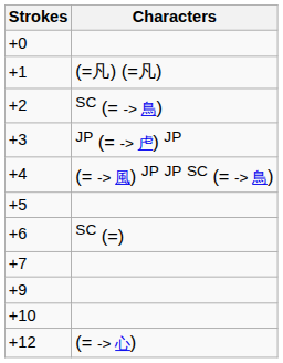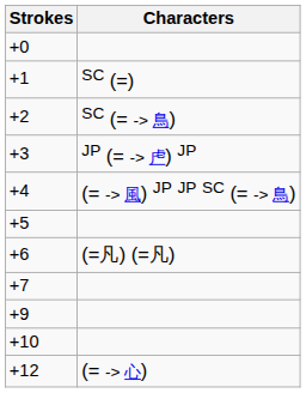 <table class="wikitable">
 <tr>
 <th>Strokes</th>
 <th>Characters</th>
 </tr>
 <tr --->
 <td>+0</td>
 <td style="font-size: large;"></td>
 </tr>
 <tr --->
 <td>+1</td>
-<td style="font-size: large;">  (=凡)  (=凡)</td>
+<td style="font-size: large;">  <sup>SC</sup> (=)</td>
 </tr>
 <tr --->
 <td>+2</td>
 <td style="font-size: large;"><sup>SC</sup> (= <small>-> <a href='#'>鳥</a></small>)</td>
 </tr>
 <tr --->
 <td>+3</td>
 <td style="font-size: large;"> <sup>JP</sup> (= <small>-> <a href='#'>虍</a></small>) <sup>JP</sup></td>
 </tr>
 <tr --->
 <td>+4</td>
 <td style="font-size: large;"> (= <small>-> <a href='#'>風</a></small>) <sup>JP</sup> <sup>JP</sup> <sup>SC</sup> (= <small>-> <a href='#'>鳥</a></small>)</td>
 </tr>
 <tr --->
 <td>+5</td>
 <td style="font-size: large;"></td>
 </tr>
 <tr --->
 <td>+6</td>
-<td style="font-size: large;">  <sup>SC</sup> (=)</td>
+<td style="font-size: large;">  (=凡)  (=凡)</td>
 </tr>
 <tr --->
 <td>+7</td>
 <td style="font-size: large;"></td>
 </tr>
 <tr --->
 <td>+9</td>
 <td style="font-size: large;"></td>
 </tr>
 <tr --->
 <td>+10</td>
 <td style="font-size: large;"> </td>
 </tr>
 <tr --->
 <td>+12</td>
 <td style="font-size: large;">  (= <small>-> <a href='#'>心</a></small>)</td>
 </tr>
 </table>
